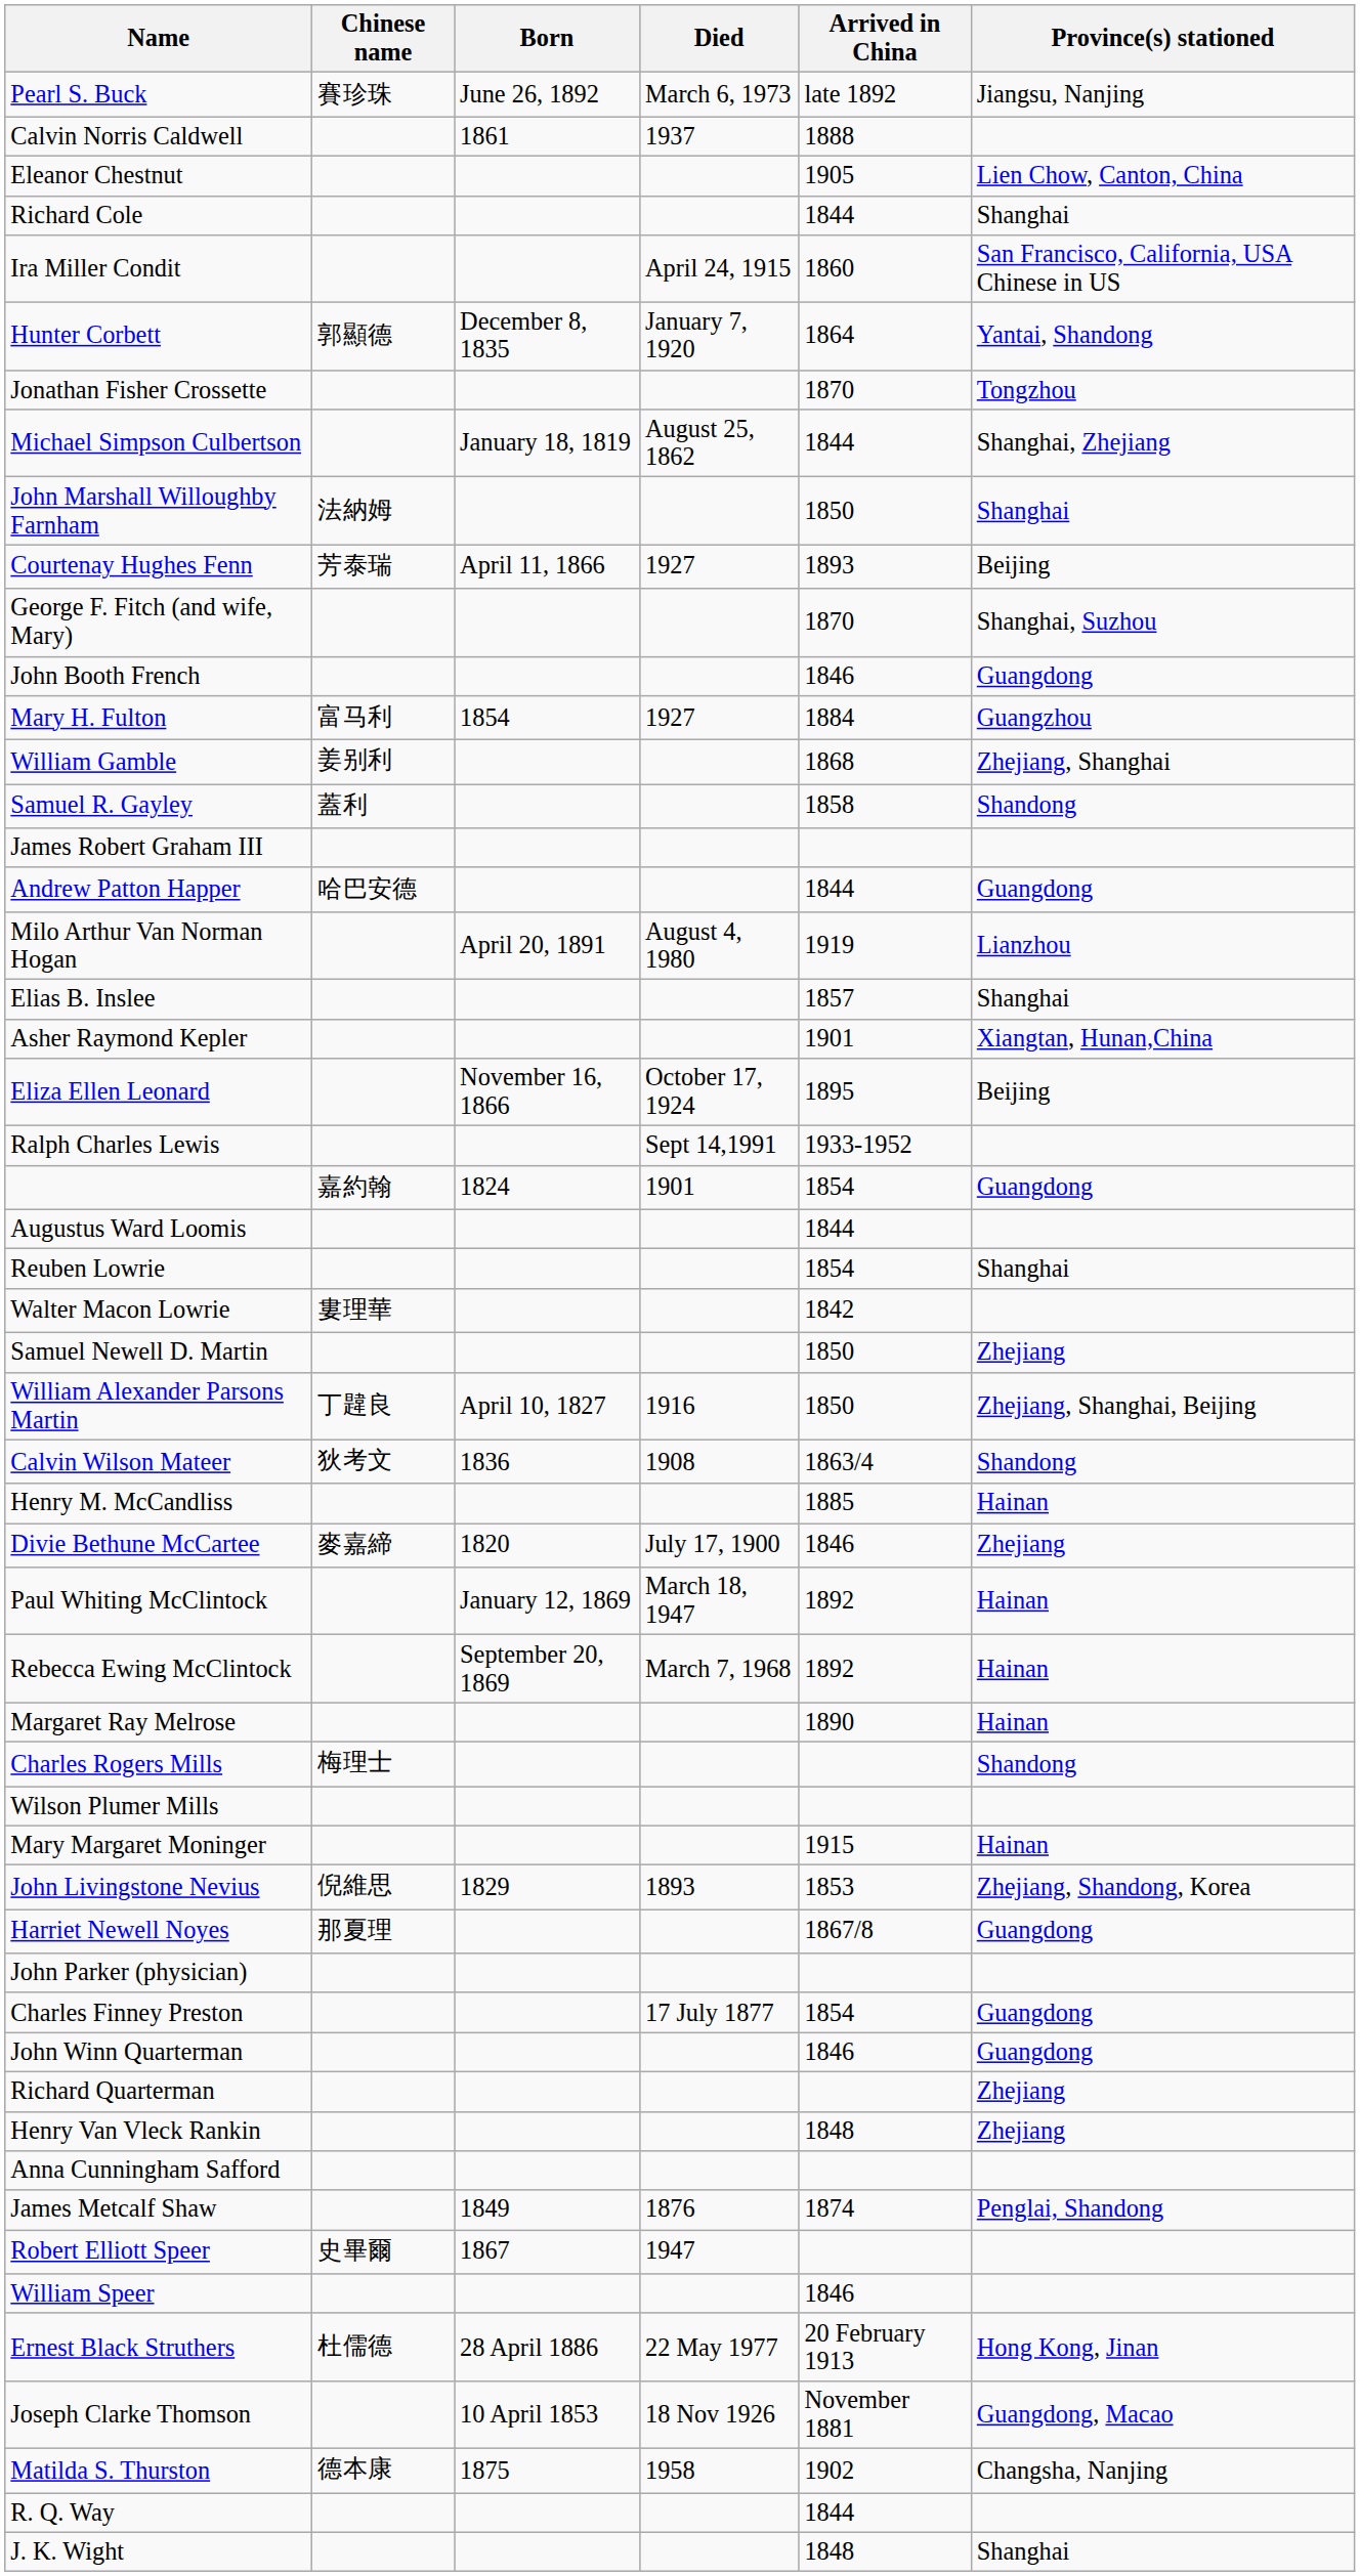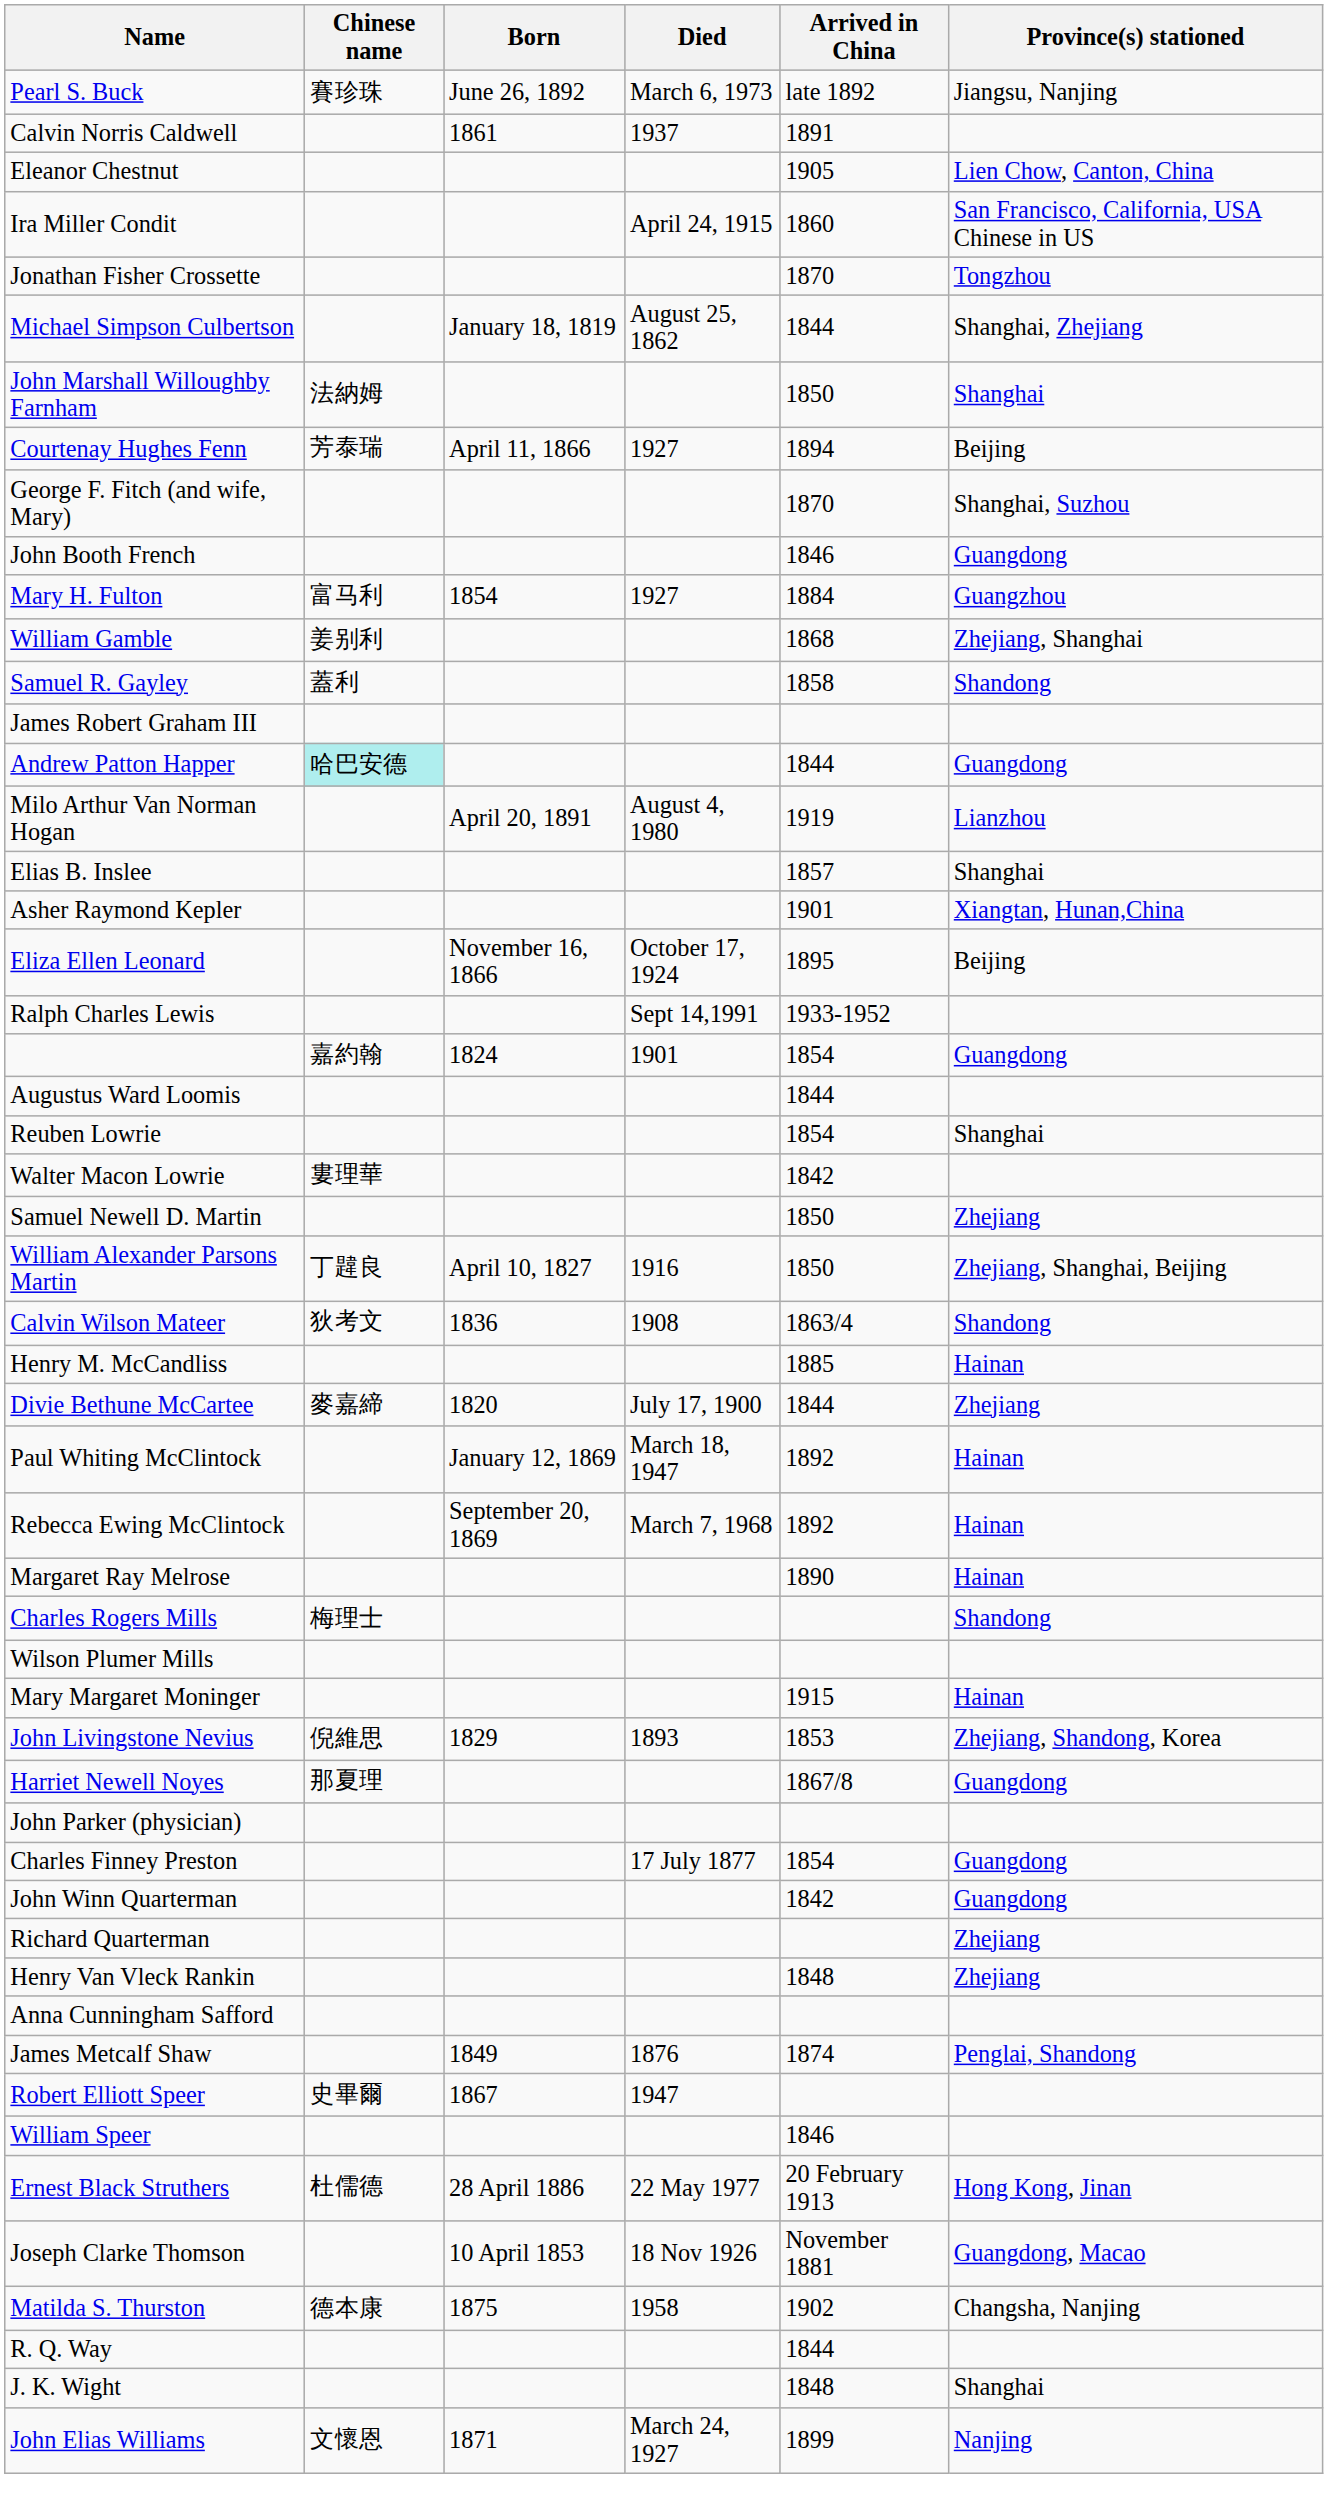 <table class="wikitable">
 <tr>
 <th>Name</th>
 <th>Chinese name</th>
 <th>Born</th>
 <th>Died</th>
 <th>Arrived in China</th>
 <th>Province(s) stationed</th>
 </tr>
 <tr>
 <td><a href='#'>Pearl S. Buck</a></td>
 <td>賽珍珠</td>
 <td>June 26, 1892</td>
 <td>March 6, 1973</td>
 <td>late 1892</td>
 <td>Jiangsu, Nanjing</td>
 </tr>
 <tr>
 <td>Calvin Norris Caldwell</td>
 <td></td>
 <td>1861</td>
 <td>1937</td>
-<td>1888</td>
+<td>1891</td>
 <td></td>
 </tr>
 <tr>
 <td>Eleanor Chestnut</td>
 <td></td>
 <td></td>
 <td></td>
 <td>1905</td>
 <td><a href='#'>Lien Chow</a>, <a href='#'>Canton, China</a></td>
 </tr>
 <tr>
-<td>Richard Cole</td>
-<td></td>
-<td></td>
-<td></td>
-<td>1844</td>
-<td>Shanghai</td>
-</tr>
-<tr>
 <td Ira Condit>Ira Miller Condit</td>
 <td></td>
 <td></td>
 <td>April 24, 1915</td>
 <td>1860</td>
 <td><a href='#'>San Francisco, California, USA</a> Chinese in US</td>
-</tr>
-<tr>
-<td><a href='#'>Hunter Corbett</a></td>
-<td>郭顯德</td>
-<td>December 8, 1835</td>
-<td>January 7, 1920</td>
-<td>1864</td>
-<td><a href='#'>Yantai</a>, <a href='#'>Shandong</a></td>
 </tr>
 <tr>
 <td>Jonathan Fisher Crossette</td>
 <td></td>
 <td></td>
 <td></td>
 <td>1870</td>
 <td><a href='#'>Tongzhou</a></td>
 </tr>
 <tr>
 <td><a href='#'>Michael Simpson Culbertson</a></td>
 <td></td>
 <td>January 18, 1819</td>
 <td>August 25, 1862</td>
 <td>1844</td>
 <td>Shanghai, <a href='#'>Zhejiang</a></td>
 </tr>
 <tr>
 <td><a href='#'>John Marshall Willoughby Farnham</a></td>
 <td>法納姆</td>
 <td></td>
 <td></td>
 <td>1850</td>
 <td><a href='#'>Shanghai</a></td>
 </tr>
 <tr>
 <td><a href='#'>Courtenay Hughes Fenn</a></td>
 <td>芳泰瑞</td>
 <td>April 11, 1866</td>
 <td>1927</td>
-<td>1893</td>
+<td>1894</td>
 <td>Beijing</td>
 </tr>
 <tr>
 <td>George F. Fitch (and wife, Mary)</td>
 <td></td>
 <td></td>
 <td></td>
 <td>1870</td>
 <td>Shanghai, <a href='#'>Suzhou</a></td>
 </tr>
 <tr>
 <td>John Booth French</td>
 <td></td>
 <td></td>
 <td></td>
 <td>1846</td>
 <td><a href='#'>Guangdong</a></td>
 </tr>
 <tr>
 <td><a href='#'>Mary H. Fulton</a></td>
 <td>富马利</td>
 <td>1854</td>
 <td>1927</td>
 <td>1884</td>
 <td><a href='#'>Guangzhou</a></td>
 </tr>
 <tr>
 <td><a href='#'>William Gamble</a></td>
 <td>姜别利</td>
 <td></td>
 <td></td>
 <td>1868</td>
 <td><a href='#'>Zhejiang</a>, Shanghai</td>
 </tr>
 <tr>
 <td><a href='#'>Samuel R. Gayley</a></td>
 <td>蓋利</td>
 <td></td>
 <td></td>
 <td>1858</td>
 <td><a href='#'>Shandong</a></td>
 </tr>
 <tr>
 <td>James Robert Graham III</td>
 <td></td>
 <td></td>
 <td></td>
 <td></td>
 <td></td>
 </tr>
 <tr>
 <td><a href='#'>Andrew Patton Happer</a></td>
-<td>哈巴安德</td>
+<td style="background: paleturquoise;">哈巴安德</td>
 <td></td>
 <td></td>
 <td>1844</td>
 <td><a href='#'>Guangdong</a></td>
 </tr>
 <tr>
 <td>Milo Arthur Van Norman Hogan</td>
 <td></td>
 <td>April 20, 1891</td>
 <td>August 4, 1980</td>
 <td>1919</td>
 <td><a href='#'>Lianzhou</a></td>
 </tr>
 <tr>
 <td>Elias B. Inslee</td>
 <td></td>
 <td></td>
 <td></td>
 <td>1857</td>
 <td>Shanghai</td>
 </tr>
 <tr>
 <td>Asher Raymond Kepler</td>
 <td></td>
 <td></td>
 <td></td>
 <td>1901</td>
 <td><a href='#'>Xiangtan</a>, <a href='#'>Hunan,China</a></td>
 </tr>
 <tr>
 <td><a href='#'>Eliza Ellen Leonard</a></td>
 <td></td>
 <td>November 16, 1866</td>
 <td>October 17, 1924</td>
 <td>1895</td>
 <td>Beijing</td>
 </tr>
 <tr>
 <td>Ralph Charles Lewis</td>
 <td></td>
 <td></td>
 <td>Sept 14,1991</td>
 <td>1933-1952</td>
 <td></td>
 </tr>
 <tr>
 <td></td>
 <td>嘉約翰</td>
 <td>1824</td>
 <td>1901</td>
 <td>1854</td>
 <td><a href='#'>Guangdong</a></td>
 </tr>
 <tr>
 <td>Augustus Ward Loomis</td>
 <td></td>
 <td></td>
 <td></td>
 <td>1844</td>
 <td></td>
 </tr>
 <tr>
 <td>Reuben Lowrie</td>
 <td></td>
 <td></td>
 <td></td>
 <td>1854</td>
 <td>Shanghai</td>
 </tr>
 <tr>
 <td>Walter Macon Lowrie</td>
 <td>婁理華</td>
 <td></td>
 <td></td>
 <td>1842</td>
 <td></td>
 </tr>
 <tr>
 <td>Samuel Newell D. Martin</td>
 <td></td>
 <td></td>
 <td></td>
 <td>1850</td>
 <td><a href='#'>Zhejiang</a></td>
 </tr>
 <tr>
 <td><a href='#'>William Alexander Parsons Martin</a></td>
 <td>丁韙良</td>
 <td>April 10, 1827</td>
 <td>1916</td>
 <td>1850</td>
 <td><a href='#'>Zhejiang</a>, Shanghai, Beijing</td>
 </tr>
 <tr>
 <td><a href='#'>Calvin Wilson Mateer</a></td>
 <td>狄考文</td>
 <td>1836</td>
 <td>1908</td>
 <td>1863/4</td>
 <td><a href='#'>Shandong</a></td>
 </tr>
 <tr>
 <td>Henry M. McCandliss</td>
 <td></td>
 <td></td>
 <td></td>
 <td>1885</td>
 <td><a href='#'>Hainan</a></td>
 </tr>
 <tr>
 <td><a href='#'>Divie Bethune McCartee</a></td>
 <td>麥嘉締</td>
 <td>1820</td>
 <td>July 17, 1900</td>
-<td>1846</td>
+<td>1844</td>
 <td><a href='#'>Zhejiang</a></td>
 </tr>
 <tr>
 <td>Paul Whiting McClintock</td>
 <td></td>
 <td>January 12, 1869</td>
 <td>March 18, 1947</td>
 <td>1892</td>
 <td><a href='#'>Hainan</a></td>
 </tr>
 <tr>
 <td>Rebecca Ewing McClintock</td>
 <td></td>
 <td>September 20, 1869</td>
 <td>March 7, 1968</td>
 <td>1892</td>
 <td><a href='#'>Hainan</a></td>
 </tr>
 <tr>
 <td>Margaret Ray Melrose</td>
 <td></td>
 <td></td>
 <td></td>
 <td>1890</td>
 <td><a href='#'>Hainan</a></td>
 </tr>
 <tr>
 <td><a href='#'>Charles Rogers Mills</a></td>
 <td>梅理士</td>
 <td></td>
 <td></td>
 <td></td>
 <td><a href='#'>Shandong</a></td>
 </tr>
 <tr>
 <td>Wilson Plumer Mills</td>
 <td></td>
 <td></td>
 <td></td>
 <td></td>
 <td></td>
 </tr>
 <tr>
 <td>Mary Margaret Moninger</td>
 <td></td>
 <td></td>
 <td></td>
 <td>1915</td>
 <td><a href='#'>Hainan</a></td>
 </tr>
 <tr>
 <td><a href='#'>John Livingstone Nevius</a></td>
 <td>倪維思</td>
 <td>1829</td>
 <td>1893</td>
 <td>1853</td>
 <td><a href='#'>Zhejiang</a>, <a href='#'>Shandong</a>, Korea</td>
 </tr>
 <tr>
 <td><a href='#'>Harriet Newell Noyes</a></td>
 <td>那夏理</td>
 <td></td>
 <td></td>
 <td>1867/8</td>
 <td><a href='#'>Guangdong</a></td>
 </tr>
 <tr>
 <td>John Parker (physician)</td>
 <td></td>
 <td></td>
 <td></td>
 <td></td>
 <td></td>
 </tr>
 <tr>
 <td>Charles Finney Preston</td>
 <td></td>
 <td></td>
 <td>17 July 1877</td>
 <td>1854</td>
 <td><a href='#'>Guangdong</a></td>
 </tr>
 <tr>
 <td>John Winn Quarterman</td>
 <td></td>
 <td></td>
 <td></td>
-<td>1846</td>
+<td>1842</td>
 <td><a href='#'>Guangdong</a></td>
 </tr>
 <tr>
 <td>Richard Quarterman</td>
 <td></td>
 <td></td>
 <td></td>
 <td></td>
 <td><a href='#'>Zhejiang</a></td>
 </tr>
 <tr>
 <td>Henry Van Vleck Rankin</td>
 <td></td>
 <td></td>
 <td></td>
 <td>1848</td>
 <td><a href='#'>Zhejiang</a></td>
 </tr>
 <tr>
 <td>Anna Cunningham Safford</td>
 <td></td>
 <td></td>
 <td></td>
 <td></td>
 <td></td>
 </tr>
 <tr>
 <td>James Metcalf Shaw</td>
 <td></td>
 <td>1849</td>
 <td>1876</td>
 <td>1874</td>
 <td><a href='#'>Penglai, Shandong</a></td>
 </tr>
 <tr>
 <td><a href='#'>Robert Elliott Speer</a></td>
 <td>史畢爾</td>
 <td>1867</td>
 <td>1947</td>
 <td></td>
 <td></td>
 </tr>
 <tr>
 <td><a href='#'>William Speer</a></td>
 <td></td>
 <td></td>
 <td></td>
 <td>1846</td>
 <td></td>
 </tr>
 <tr>
 <td><a href='#'>Ernest Black Struthers</a></td>
 <td>杜儒德</td>
 <td>28 April 1886</td>
 <td>22 May 1977</td>
 <td>20 February 1913</td>
 <td><a href='#'>Hong Kong</a>, <a href='#'>Jinan</a></td>
 </tr>
 <tr>
 <td>Joseph Clarke Thomson</td>
 <td></td>
 <td>10 April 1853</td>
 <td>18 Nov 1926</td>
 <td>November 1881</td>
 <td><a href='#'>Guangdong</a>, <a href='#'>Macao</a></td>
 </tr>
 <tr>
 <td><a href='#'>Matilda S. Thurston</a></td>
 <td>德本康</td>
 <td>1875</td>
 <td>1958</td>
 <td>1902</td>
 <td>Changsha, Nanjing</td>
 </tr>
 <tr>
 <td>R. Q. Way</td>
 <td></td>
 <td></td>
 <td></td>
 <td>1844</td>
 <td></td>
 </tr>
 <tr>
 <td>J. K. Wight</td>
 <td></td>
 <td></td>
 <td></td>
 <td>1848</td>
 <td>Shanghai</td>
 </tr>
+<tr>
+<td><a href='#'>John Elias Williams</a></td>
+<td>文懷恩</td>
+<td>1871</td>
+<td>March 24, 1927</td>
+<td>1899</td>
+<td><a href='#'>Nanjing</a></td>
+</tr>
 </table>
